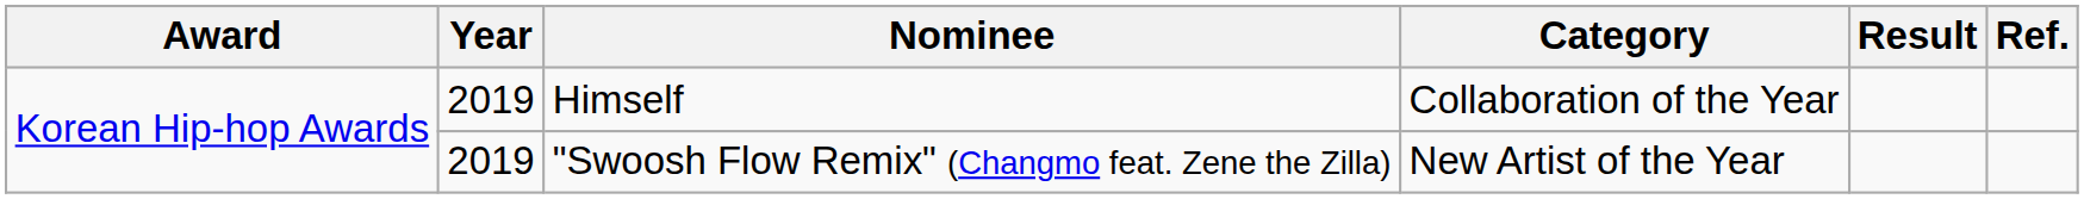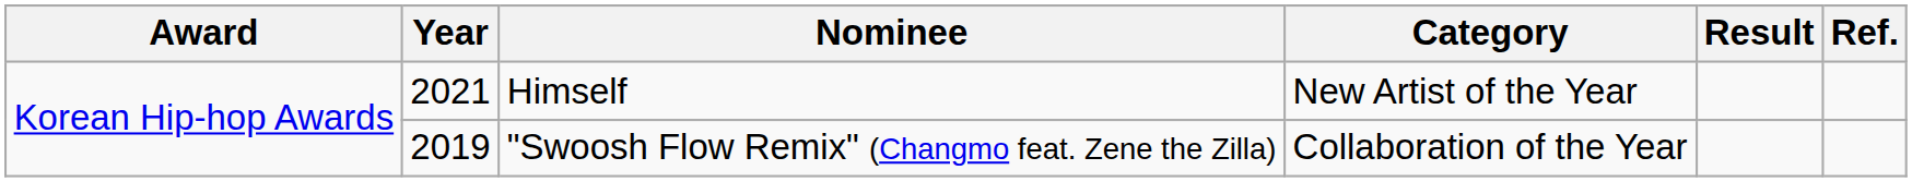 <table class="wikitable">
 <tr>
 <th>Award</th>
 <th>Year</th>
 <th>Nominee</th>
 <th>Category</th>
 <th>Result</th>
 <th>Ref.</th>
 </tr>
 <tr>
 <td rowspan="2"><a href='#'>Korean Hip-hop Awards</a></td>
-<td>2019</td>
+<td>2021</td>
 <td>Himself</td>
-<td>Collaboration of the Year</td>
+<td>New Artist of the Year</td>
 <td></td>
 <td></td>
 </tr>
 <tr>
 <td>2019</td>
 <td>"Swoosh Flow Remix" <small>(<a href='#'>Changmo</a> feat. Zene the Zilla)</small></td>
-<td>New Artist of the Year</td>
+<td>Collaboration of the Year</td>
 <td></td>
 <td></td>
 </tr>
 </table>
